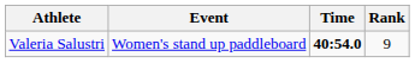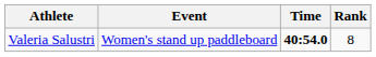 <table class=wikitable style=font-size:90%;text-align:center>
 <tr>
 <th>Athlete</th>
 <th>Event</th>
 <th>Time</th>
 <th>Rank</th>
 </tr>
 <tr>
 <td align=left><a href='#'>Valeria Salustri</a></td>
 <td align=left><a href='#'>Women's stand up paddleboard</a></td>
 <td><strong>40:54.0</strong></td>
-<td>9</td>
+<td>8</td>
 </tr>
 </table>
